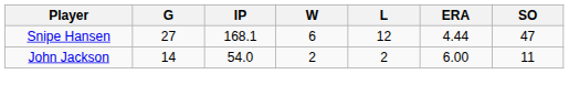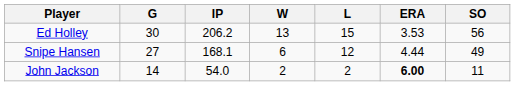 <table class="wikitable sortable">
 <tr>
 <th bgcolor="#DDDDFF" width="16%">Player</th>
 <th bgcolor="#DDDDFF" width="9%">G</th>
 <th bgcolor="#DDDDFF" width="9%">IP</th>
 <th bgcolor="#DDDDFF" width="9%">W</th>
 <th bgcolor="#DDDDFF" width="9%">L</th>
 <th bgcolor="#DDDDFF" width="9%">ERA</th>
 <th bgcolor="#DDDDFF" width="9%">SO</th>
 </tr>
+<tr align="center">
+<td><a href='#'>Ed Holley</a></td>
+<td>30</td>
+<td>206.2</td>
+<td>13</td>
+<td>15</td>
+<td>3.53</td>
+<td>56</td>
+</tr>
 <tr align=center>
 <td><a href='#'>Snipe Hansen</a></td>
 <td>27</td>
 <td>168.1</td>
 <td>6</td>
 <td>12</td>
 <td>4.44</td>
-<td>47</td>
+<td>49</td>
 </tr>
 <tr align=center>
 <td><a href='#'>John Jackson</a></td>
 <td>14</td>
 <td>54.0</td>
 <td>2</td>
 <td>2</td>
-<td>6.00</td>
+<td><strong>6.00</strong></td>
 <td>11</td>
 </tr>
 </table>
